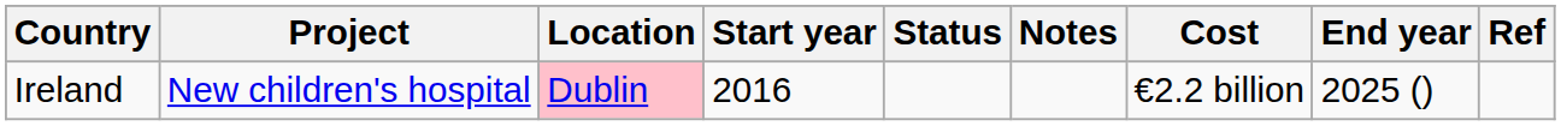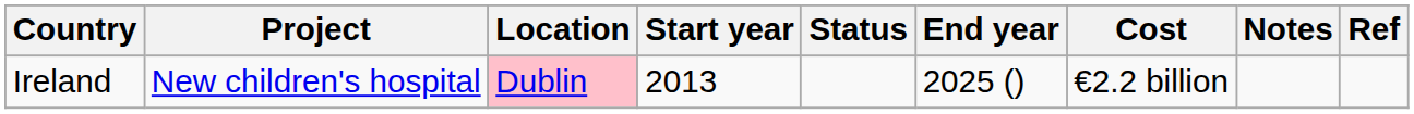 <table class="wikitable sortable">
 <tr>
 <th>Country</th>
 <th>Project</th>
 <th>Location</th>
 <th>Start year</th>
 <th>Status</th>
+<th>End year</th>
+<th>Cost</th>
 <th class="unsortable">Notes</th>
-<th>Cost</th>
-<th>End year</th>
 <th class="unsortable">Ref</th>
 </tr>
 <tr>
 <td>Ireland</td>
 <td><a href='#'>New children's hospital</a></td>
 <td style="background: pink;"><a href='#'>Dublin</a></td>
-<td>2016</td>
+<td>2013</td>
 <td></td>
+<td>2025 ()</td>
+<td>€2.2 billion</td>
 <td></td>
-<td>€2.2 billion</td>
-<td>2025 ()</td>
 <td></td>
 </tr>
 </table>
